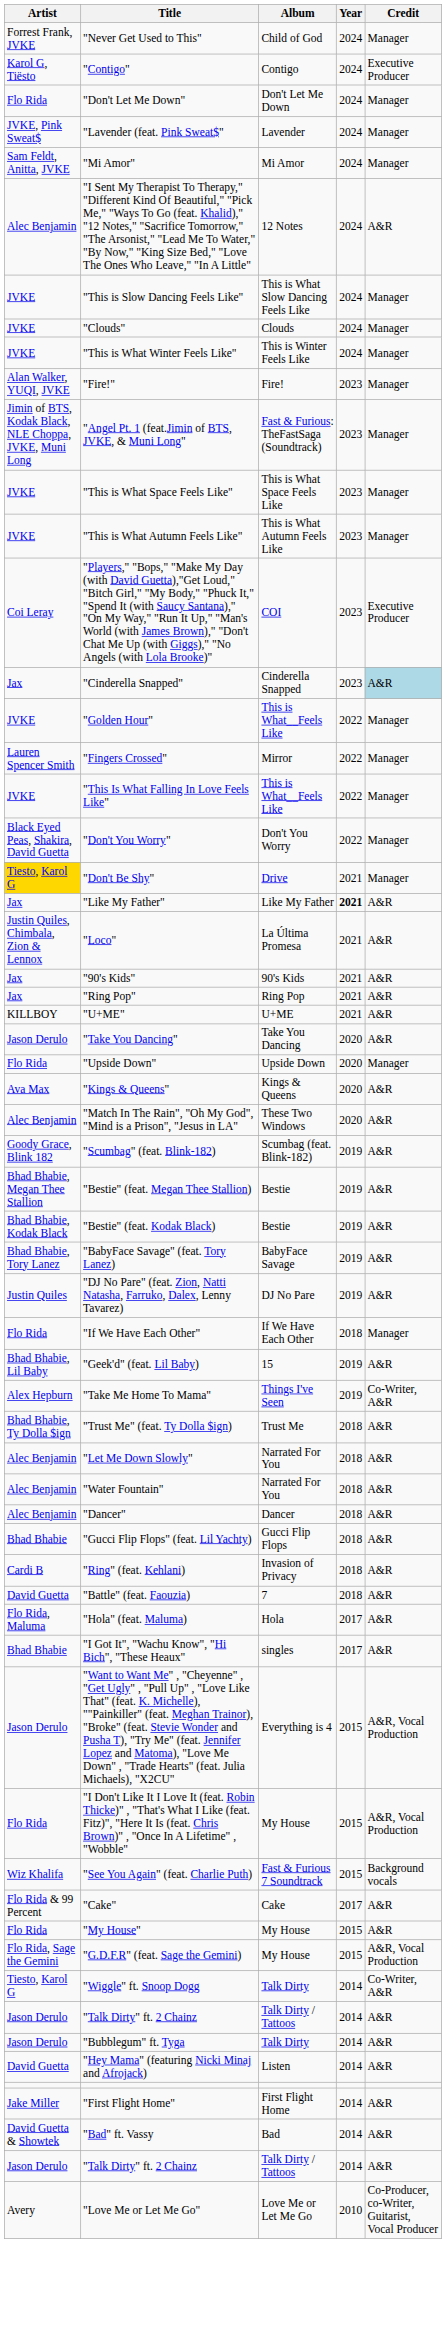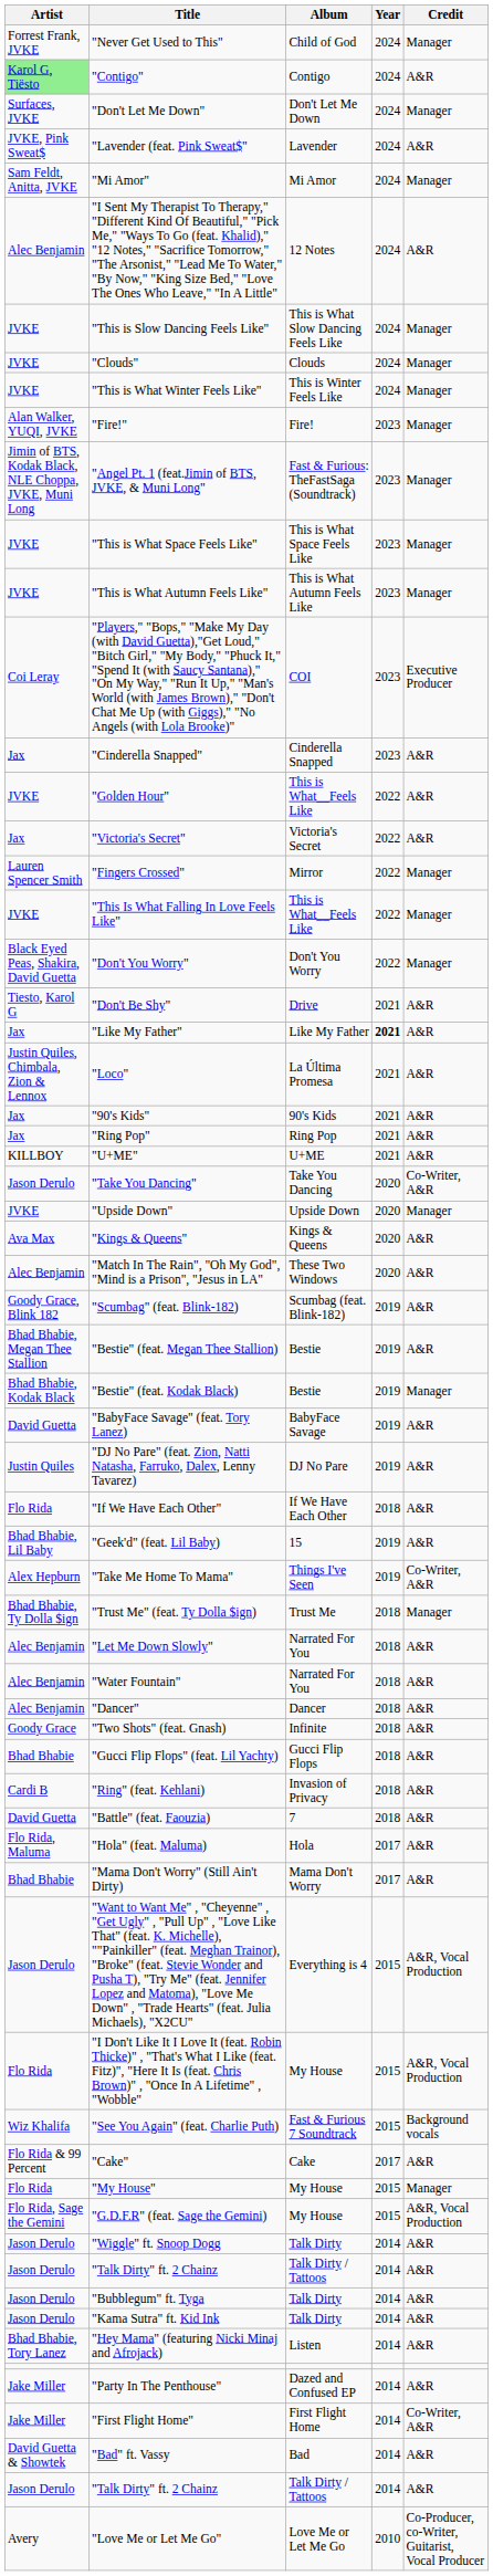 <table class="wikitable">
 <tr>
 <th>Artist</th>
 <th>Title</th>
 <th>Album</th>
 <th>Year</th>
 <th>Credit</th>
 </tr>
 <tr>
 <td>Forrest Frank, <a href='#'>JVKE</a></td>
 <td>"Never Get Used to This"</td>
 <td>Child of God</td>
 <td>2024</td>
 <td>Manager</td>
 </tr>
 <tr>
-<td><a href='#'>Karol G</a>, <a href='#'>Tiësto</a></td>
+<td style="background: lightgreen;"><a href='#'>Karol G</a>, <a href='#'>Tiësto</a></td>
 <td>"<a href='#'>Contigo</a>"</td>
 <td>Contigo</td>
 <td>2024</td>
-<td>Executive Producer</td>
+<td>A&R</td>
 </tr>
 <tr>
-<td><a href='#'>Flo Rida</a></td>
+<td><a href='#'>Surfaces</a>, <a href='#'>JVKE</a></td>
 <td>"Don't Let Me Down"</td>
 <td>Don't Let Me Down</td>
 <td>2024</td>
 <td>Manager</td>
 </tr>
 <tr>
 <td><a href='#'>JVKE</a>, <a href='#'>Pink Sweat$</a></td>
 <td>"Lavender (feat. <a href='#'>Pink Sweat$</a>"</td>
 <td>Lavender</td>
 <td>2024</td>
-<td>Manager</td>
+<td>A&R</td>
 </tr>
 <tr>
 <td><a href='#'>Sam Feldt</a>, <a href='#'>Anitta</a>, <a href='#'>JVKE</a></td>
 <td>"Mi Amor"</td>
 <td>Mi Amor</td>
 <td>2024</td>
 <td>Manager</td>
 </tr>
 <tr>
 <td><a href='#'>Alec Benjamin</a></td>
 <td>"I Sent My Therapist To Therapy," "Different Kind Of Beautiful," "Pick Me," "Ways To Go (feat. <a href='#'>Khalid</a>)," "12 Notes," "Sacrifice Tomorrow," "The Arsonist," "Lead Me To Water," "By Now," "King Size Bed," "Love The Ones Who Leave," "In A Little"</td>
 <td>12 Notes</td>
 <td>2024</td>
 <td>A&R</td>
 </tr>
 <tr>
 <td><a href='#'>JVKE</a></td>
 <td>"This is Slow Dancing Feels Like"</td>
 <td>This is What Slow Dancing Feels Like</td>
 <td>2024</td>
 <td>Manager</td>
 </tr>
 <tr>
 <td><a href='#'>JVKE</a></td>
 <td>"Clouds"</td>
 <td>Clouds</td>
 <td>2024</td>
 <td>Manager</td>
 </tr>
 <tr>
 <td><a href='#'>JVKE</a></td>
 <td>"This is What Winter Feels Like"</td>
 <td>This is Winter Feels Like</td>
 <td>2024</td>
 <td>Manager</td>
 </tr>
 <tr>
 <td><a href='#'>Alan Walker</a>, <a href='#'>YUQI</a>, <a href='#'>JVKE</a></td>
 <td>"Fire!"</td>
 <td>Fire!</td>
 <td>2023</td>
 <td>Manager</td>
 </tr>
 <tr>
 <td><a href='#'>Jimin</a> of <a href='#'>BTS</a>, <a href='#'>Kodak Black</a>, <a href='#'>NLE Choppa</a>, <a href='#'>JVKE</a>, <a href='#'>Muni Long</a></td>
 <td>"<a href='#'>Angel Pt. 1</a> (feat.<a href='#'>Jimin</a> of <a href='#'>BTS</a>, <a href='#'>JVKE</a>, & <a href='#'>Muni Long</a>"</td>
 <td><a href='#'>Fast & Furious</a>: TheFastSaga (Soundtrack)</td>
 <td>2023</td>
 <td>Manager</td>
 </tr>
 <tr>
 <td><a href='#'>JVKE</a></td>
 <td>"This is What Space Feels Like"</td>
 <td>This is What Space Feels Like</td>
 <td>2023</td>
 <td>Manager</td>
 </tr>
 <tr>
 <td><a href='#'>JVKE</a></td>
 <td>"This is What Autumn Feels Like"</td>
 <td>This is What Autumn Feels Like</td>
 <td>2023</td>
 <td>Manager</td>
 </tr>
 <tr>
 <td><a href='#'>Coi Leray</a></td>
 <td>"<a href='#'>Players</a>," "Bops," "Make My Day (with <a href='#'>David Guetta</a>),"Get Loud," "Bitch Girl," "My Body," "Phuck It," "Spend It (with <a href='#'>Saucy Santana</a>)," "On My Way," "Run It Up," "Man's World (with <a href='#'>James Brown</a>)," "Don't Chat Me Up (with <a href='#'>Giggs</a>)," "No Angels (with <a href='#'>Lola Brooke</a>)"</td>
 <td><a href='#'>COI</a></td>
 <td>2023</td>
 <td>Executive Producer</td>
 </tr>
 <tr>
 <td><a href='#'>Jax</a></td>
 <td>"Cinderella Snapped"</td>
 <td>Cinderella Snapped</td>
 <td>2023</td>
-<td style="background: lightblue;">A&R</td>
+<td>A&R</td>
 </tr>
 <tr>
 <td><a href='#'>JVKE</a></td>
 <td>"<a href='#'>Golden Hour</a>"</td>
 <td><a href='#'>This is What__Feels Like</a></td>
 <td>2022</td>
-<td>Manager</td>
+<td>A&R</td>
+</tr>
+<tr>
+<td><a href='#'>Jax</a></td>
+<td>"<a href='#'>Victoria's Secret</a>"</td>
+<td>Victoria's Secret</td>
+<td>2022</td>
+<td>A&R </td>
 </tr>
 <tr>
 <td><a href='#'>Lauren Spencer Smith</a></td>
 <td>"<a href='#'>Fingers Crossed</a>"</td>
 <td>Mirror</td>
 <td>2022</td>
 <td>Manager </td>
 </tr>
 <tr>
 <td><a href='#'>JVKE</a></td>
 <td>"<a href='#'>This Is What Falling In Love Feels Like</a>"</td>
 <td><a href='#'>This is What__Feels Like</a></td>
 <td>2022</td>
 <td>Manager</td>
 </tr>
 <tr>
 <td><a href='#'>Black Eyed Peas</a>, <a href='#'>Shakira</a>, <a href='#'>David Guetta</a></td>
 <td>"<a href='#'>Don't You Worry</a>"</td>
 <td>Don't You Worry</td>
 <td>2022</td>
 <td>Manager</td>
 </tr>
 <tr>
-<td style="background: gold;"><a href='#'>Tiesto</a>, <a href='#'>Karol G</a></td>
+<td><a href='#'>Tiesto</a>, <a href='#'>Karol G</a></td>
 <td>"<a href='#'>Don't Be Shy</a>"</td>
 <td><a href='#'>Drive</a></td>
 <td>2021</td>
-<td>Manager</td>
+<td>A&R </td>
 </tr>
 <tr>
 <td><a href='#'>Jax</a></td>
 <td>"Like My Father"</td>
 <td>Like My Father</td>
 <td><strong>2021</strong></td>
 <td>A&R </td>
 </tr>
 <tr>
 <td><a href='#'>Justin Quiles</a>, <a href='#'>Chimbala</a>, <a href='#'>Zion & Lennox</a></td>
 <td>"<a href='#'>Loco</a>"</td>
 <td>La Última Promesa</td>
 <td>2021</td>
 <td>A&R</td>
 </tr>
 <tr>
 <td><a href='#'>Jax</a></td>
 <td>"90's Kids"</td>
 <td>90's Kids</td>
 <td>2021</td>
 <td>A&R</td>
 </tr>
 <tr>
 <td><a href='#'>Jax</a></td>
 <td>"Ring Pop"</td>
 <td>Ring Pop</td>
 <td>2021</td>
 <td>A&R</td>
 </tr>
 <tr>
 <td>KILLBOY</td>
 <td>"U+ME"</td>
 <td>U+ME</td>
 <td>2021</td>
 <td>A&R</td>
 </tr>
 <tr>
 <td><a href='#'>Jason Derulo</a></td>
 <td>"<a href='#'>Take You Dancing</a>"</td>
 <td>Take You Dancing</td>
 <td>2020</td>
-<td>A&R </td>
+<td>Co-Writer, A&R</td>
 </tr>
 <tr>
-<td><a href='#'>Flo Rida</a></td>
+<td><a href='#'>JVKE</a></td>
 <td>"Upside Down"</td>
 <td>Upside Down</td>
 <td>2020</td>
 <td>Manager</td>
 </tr>
 <tr>
 <td><a href='#'>Ava Max</a></td>
 <td>"<a href='#'>Kings & Queens</a>"</td>
 <td>Kings & Queens</td>
 <td>2020</td>
 <td>A&R </td>
 </tr>
 <tr>
 <td><a href='#'>Alec Benjamin</a></td>
 <td>"Match In The Rain", "Oh My God", "Mind is a Prison", "Jesus in LA"</td>
 <td>These Two Windows</td>
 <td>2020</td>
 <td>A&R</td>
 </tr>
 <tr>
 <td><a href='#'>Goody Grace</a>, <a href='#'>Blink 182</a></td>
 <td>"<a href='#'>Scumbag</a>" (feat. <a href='#'>Blink-182</a>)</td>
 <td>Scumbag (feat. Blink-182)</td>
 <td>2019</td>
 <td>A&R</td>
 </tr>
 <tr>
 <td><a href='#'>Bhad Bhabie</a>, <a href='#'>Megan Thee Stallion</a></td>
 <td>"Bestie" (feat. <a href='#'>Megan Thee Stallion</a>)</td>
 <td>Bestie</td>
 <td>2019</td>
 <td>A&R</td>
 </tr>
 <tr>
 <td><a href='#'>Bhad Bhabie</a>, <a href='#'>Kodak Black</a></td>
 <td>"Bestie" (feat. <a href='#'>Kodak Black</a>)</td>
 <td>Bestie</td>
 <td>2019</td>
-<td>A&R</td>
+<td>Manager</td>
 </tr>
 <tr>
-<td><a href='#'>Bhad Bhabie</a>, <a href='#'>Tory Lanez</a></td>
+<td><a href='#'>David Guetta</a></td>
 <td>"BabyFace Savage" (feat. <a href='#'>Tory Lanez</a>)</td>
 <td>BabyFace Savage</td>
 <td>2019</td>
 <td>A&R</td>
 </tr>
 <tr>
 <td><a href='#'>Justin Quiles</a></td>
 <td>"DJ No Pare" (feat. <a href='#'>Zion</a>, <a href='#'>Natti Natasha</a>, <a href='#'>Farruko</a>, <a href='#'>Dalex</a>, Lenny Tavarez)</td>
 <td>DJ No Pare</td>
 <td>2019</td>
 <td>A&R</td>
 </tr>
 <tr>
 <td><a href='#'>Flo Rida</a></td>
 <td>"If We Have Each Other"</td>
 <td>If We Have Each Other</td>
 <td>2018</td>
-<td>Manager</td>
+<td>A&R</td>
 </tr>
 <tr>
 <td><a href='#'>Bhad Bhabie</a>, <a href='#'>Lil Baby</a></td>
 <td>"Geek'd" (feat. <a href='#'>Lil Baby</a>)</td>
 <td>15</td>
 <td>2019</td>
 <td>A&R</td>
 </tr>
 <tr>
 <td><a href='#'>Alex Hepburn</a></td>
 <td>"Take Me Home To Mama"</td>
 <td><a href='#'>Things I've Seen</a></td>
 <td>2019</td>
 <td>Co-Writer, A&R</td>
 </tr>
 <tr>
 <td><a href='#'>Bhad Bhabie</a>, <a href='#'>Ty Dolla $ign</a></td>
 <td>"Trust Me" (feat. <a href='#'>Ty Dolla $ign</a>)</td>
 <td>Trust Me</td>
 <td>2018</td>
-<td>A&R</td>
+<td>Manager</td>
 </tr>
 <tr>
 <td><a href='#'>Alec Benjamin</a></td>
 <td>"<a href='#'>Let Me Down Slowly</a>"</td>
 <td>Narrated For You</td>
 <td>2018</td>
 <td>A&R</td>
 </tr>
 <tr>
 <td><a href='#'>Alec Benjamin</a></td>
 <td>"Water Fountain"</td>
 <td>Narrated For You</td>
 <td>2018</td>
 <td>A&R</td>
 </tr>
 <tr>
 <td><a href='#'>Alec Benjamin</a></td>
 <td>"Dancer"</td>
 <td>Dancer</td>
+<td>2018</td>
+<td>A&R</td>
+</tr>
+<tr>
+<td><a href='#'>Goody Grace</a></td>
+<td>"Two Shots" (feat. Gnash)</td>
+<td>Infinite</td>
 <td>2018</td>
 <td>A&R</td>
 </tr>
 <tr>
 <td><a href='#'>Bhad Bhabie</a></td>
 <td>"Gucci Flip Flops" (feat. <a href='#'>Lil Yachty</a>)</td>
 <td>Gucci Flip Flops</td>
 <td>2018</td>
 <td>A&R</td>
 </tr>
 <tr>
 <td><a href='#'>Cardi B</a></td>
 <td>"<a href='#'>Ring</a>" (feat. <a href='#'>Kehlani</a>)</td>
 <td>Invasion of Privacy</td>
 <td>2018</td>
 <td>A&R</td>
 </tr>
 <tr>
 <td><a href='#'>David Guetta</a></td>
 <td>"Battle" (feat. <a href='#'>Faouzia</a>)</td>
 <td>7</td>
 <td>2018</td>
 <td>A&R</td>
 </tr>
 <tr>
 <td><a href='#'>Flo Rida</a>, <a href='#'>Maluma</a></td>
 <td>"Hola" (feat. <a href='#'>Maluma</a>)</td>
 <td>Hola</td>
 <td>2017</td>
 <td>A&R</td>
 </tr>
 <tr>
 <td><a href='#'>Bhad Bhabie</a></td>
-<td>"I Got It", "Wachu Know", "<a href='#'>Hi Bich</a>", "These Heaux"</td>
-<td>singles</td>
+<td>"Mama Don't Worry" (Still Ain't Dirty)</td>
+<td>Mama Don't Worry</td>
 <td>2017</td>
 <td>A&R</td>
 </tr>
 <tr>
 <td><a href='#'>Jason Derulo</a></td>
 <td>"<a href='#'>Want to Want Me</a>" , "Cheyenne" , "<a href='#'>Get Ugly</a>" , "Pull Up" , "Love Like That" (feat. <a href='#'>K. Michelle</a>), ""Painkiller" (feat. <a href='#'>Meghan Trainor</a>), "Broke" (feat. <a href='#'>Stevie Wonder</a> and <a href='#'>Pusha T</a>), "Try Me" (feat. <a href='#'>Jennifer Lopez</a> and <a href='#'>Matoma</a>), "Love Me Down" , "Trade Hearts" (feat. Julia Michaels), "X2CU"</td>
 <td>Everything is 4</td>
 <td>2015</td>
 <td>A&R, Vocal Production</td>
 </tr>
 <tr>
 <td><a href='#'>Flo Rida</a></td>
 <td>"I Don't Like It I Love It (feat. <a href='#'>Robin Thicke</a>)" , "That's What I Like (feat. Fitz)", "Here It Is (feat. <a href='#'>Chris Brown</a>)" , "Once In A Lifetime" , "Wobble"</td>
 <td>My House</td>
 <td>2015</td>
 <td>A&R, Vocal Production</td>
 </tr>
 <tr>
 <td><a href='#'>Wiz Khalifa</a></td>
 <td>"<a href='#'>See You Again</a>" (feat. <a href='#'>Charlie Puth</a>)</td>
 <td><a href='#'>Fast & Furious 7 Soundtrack</a></td>
 <td>2015</td>
 <td>Background vocals</td>
 </tr>
 <tr>
 <td><a href='#'>Flo Rida</a> & 99 Percent</td>
 <td>"Cake"</td>
 <td>Cake</td>
 <td>2017</td>
 <td>A&R</td>
 </tr>
 <tr>
 <td><a href='#'>Flo Rida</a></td>
 <td>"<a href='#'>My House</a>"</td>
 <td>My House</td>
 <td>2015</td>
-<td>A&R</td>
+<td>Manager</td>
 </tr>
 <tr>
 <td><a href='#'>Flo Rida</a>, <a href='#'>Sage the Gemini</a></td>
 <td>"<a href='#'>G.D.F.R</a>" (feat. <a href='#'>Sage the Gemini</a>)</td>
 <td>My House</td>
 <td>2015</td>
 <td>A&R, Vocal Production</td>
 </tr>
 <tr>
-<td><a href='#'>Tiesto</a>, <a href='#'>Karol G</a></td>
+<td><a href='#'>Jason Derulo</a></td>
 <td>"<a href='#'>Wiggle</a>" ft. <a href='#'>Snoop Dogg</a></td>
 <td><a href='#'>Talk Dirty</a></td>
 <td>2014</td>
-<td>Co-Writer, A&R</td>
+<td>A&R</td>
 </tr>
 <tr>
 <td><a href='#'>Jason Derulo</a></td>
 <td>"<a href='#'>Talk Dirty</a>" ft. <a href='#'>2 Chainz</a></td>
 <td><a href='#'>Talk Dirty</a> / <a href='#'>Tattoos</a></td>
 <td>2014</td>
 <td>A&R</td>
 </tr>
 <tr>
 <td><a href='#'>Jason Derulo</a></td>
 <td>"Bubblegum" ft. <a href='#'>Tyga</a></td>
 <td><a href='#'>Talk Dirty</a></td>
 <td>2014</td>
 <td>A&R</td>
 </tr>
 <tr>
-<td><a href='#'>David Guetta</a></td>
+<td><a href='#'>Jason Derulo</a></td>
+<td>"Kama Sutra" ft. <a href='#'>Kid Ink</a></td>
+<td><a href='#'>Talk Dirty</a></td>
+<td>2014</td>
+<td>A&R</td>
+</tr>
+<tr>
+<td><a href='#'>Bhad Bhabie</a>, <a href='#'>Tory Lanez</a></td>
 <td>"<a href='#'>Hey Mama</a>" (featuring <a href='#'>Nicki Minaj</a> and <a href='#'>Afrojack</a>)</td>
 <td>Listen</td>
 <td>2014</td>
 <td>A&R</td>
 </tr>
 <tr>
 <td></td>
 <td></td>
 <td></td>
 <td></td>
 <td></td>
 </tr>
 <tr>
 <td><a href='#'>Jake Miller</a></td>
+<td>"Party In The Penthouse"</td>
+<td>Dazed and Confused EP</td>
+<td>2014</td>
+<td>A&R</td>
+</tr>
+<tr>
+<td><a href='#'>Jake Miller</a></td>
 <td>"First Flight Home"</td>
 <td>First Flight Home</td>
 <td>2014</td>
-<td>A&R </td>
+<td>Co-Writer, A&R</td>
 </tr>
 <tr>
 <td><a href='#'>David Guetta</a> & <a href='#'>Showtek</a></td>
 <td>"<a href='#'>Bad</a>" ft. Vassy</td>
 <td>Bad</td>
 <td>2014</td>
 <td>A&R</td>
 </tr>
 <tr>
 <td><a href='#'>Jason Derulo</a></td>
 <td>"<a href='#'>Talk Dirty</a>" ft. <a href='#'>2 Chainz</a></td>
 <td><a href='#'>Talk Dirty</a> / <a href='#'>Tattoos</a></td>
 <td>2014</td>
 <td>A&R</td>
 </tr>
 <tr>
 <td>Avery</td>
 <td>"Love Me or Let Me Go"</td>
 <td>Love Me or Let Me Go</td>
 <td>2010</td>
 <td>Co-Producer, co-Writer, Guitarist, Vocal Producer</td>
 </tr>
 </table>
